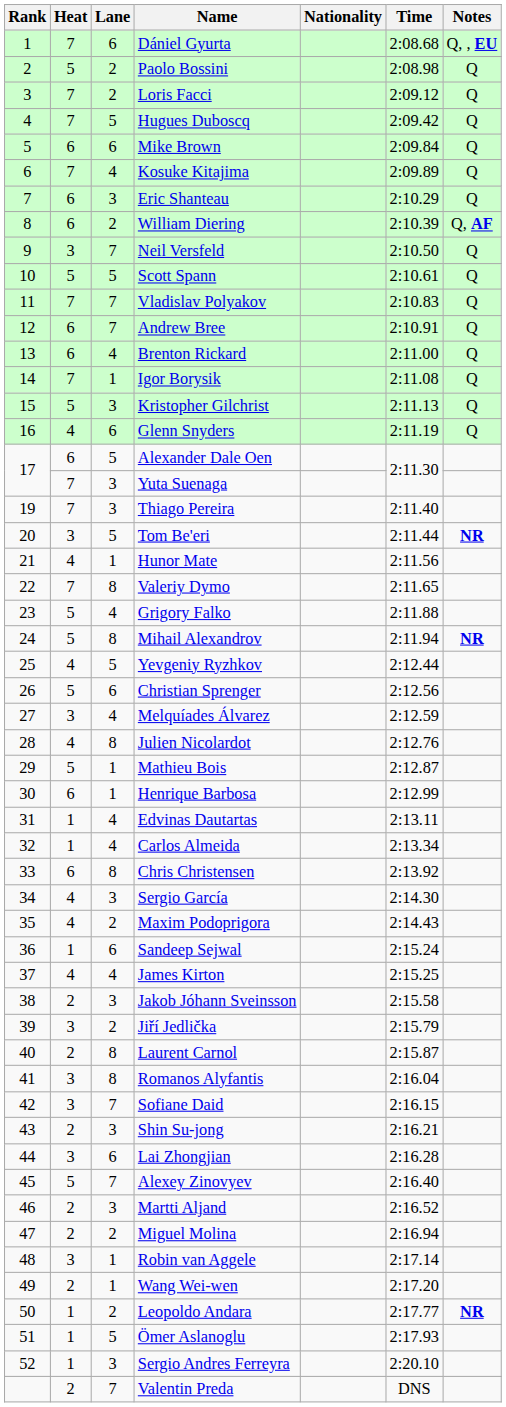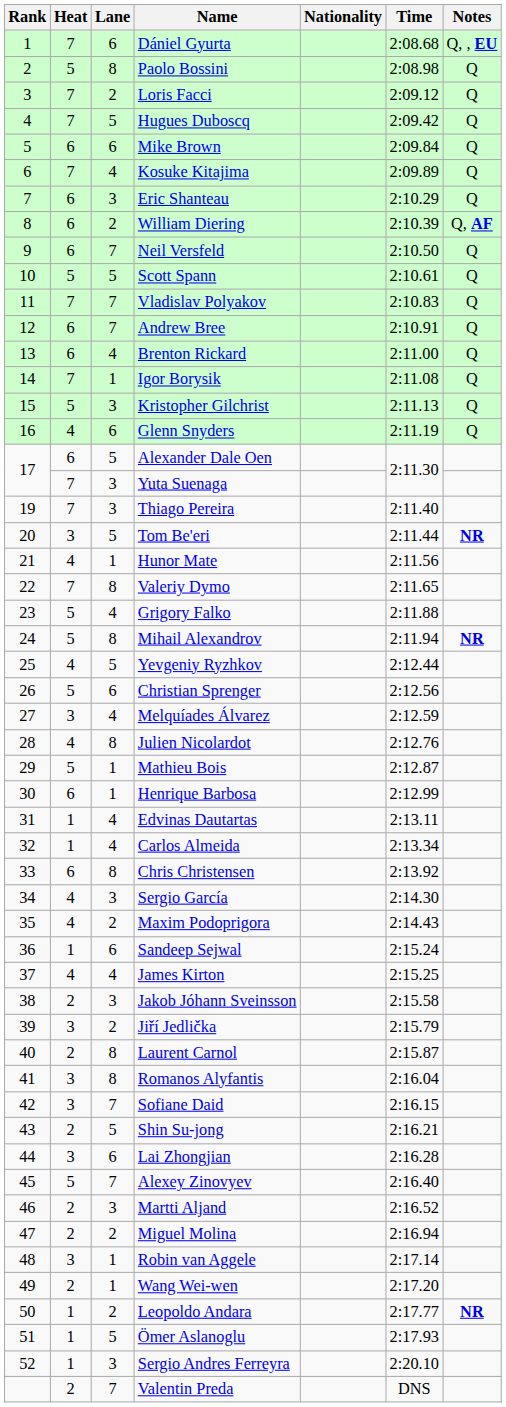 <table class='wikitable sortable' style='text-align:center'>
 <tr>
 <th>Rank</th>
 <th>Heat</th>
 <th>Lane</th>
 <th>Name</th>
 <th>Nationality</th>
 <th>Time</th>
 <th>Notes</th>
 </tr>
 <tr bgcolor=ccffcc>
 <td>1</td>
 <td>7</td>
 <td>6</td>
 <td align=left><a href='#'>Dániel Gyurta</a></td>
 <td align=left></td>
 <td>2:08.68</td>
 <td>Q, , <strong><a href='#'>EU</a></strong></td>
 </tr>
 <tr bgcolor=ccffcc>
 <td>2</td>
 <td>5</td>
-<td>2</td>
+<td>8</td>
 <td align=left><a href='#'>Paolo Bossini</a></td>
 <td align=left></td>
 <td>2:08.98</td>
 <td>Q</td>
 </tr>
 <tr bgcolor=ccffcc>
 <td>3</td>
 <td>7</td>
 <td>2</td>
 <td align=left><a href='#'>Loris Facci</a></td>
 <td align=left></td>
 <td>2:09.12</td>
 <td>Q</td>
 </tr>
 <tr bgcolor=ccffcc>
 <td>4</td>
 <td>7</td>
 <td>5</td>
 <td align=left><a href='#'>Hugues Duboscq</a></td>
 <td align=left></td>
 <td>2:09.42</td>
 <td>Q</td>
 </tr>
 <tr bgcolor=ccffcc>
 <td>5</td>
 <td>6</td>
 <td>6</td>
 <td align=left><a href='#'>Mike Brown</a></td>
 <td align=left></td>
 <td>2:09.84</td>
 <td>Q</td>
 </tr>
 <tr bgcolor=ccffcc>
 <td>6</td>
 <td>7</td>
 <td>4</td>
 <td align=left><a href='#'>Kosuke Kitajima</a></td>
 <td align=left></td>
 <td>2:09.89</td>
 <td>Q</td>
 </tr>
 <tr bgcolor=ccffcc>
 <td>7</td>
 <td>6</td>
 <td>3</td>
 <td align=left><a href='#'>Eric Shanteau</a></td>
 <td align=left></td>
 <td>2:10.29</td>
 <td>Q</td>
 </tr>
 <tr bgcolor=ccffcc>
 <td>8</td>
 <td>6</td>
 <td>2</td>
 <td align=left><a href='#'>William Diering</a></td>
 <td align=left></td>
 <td>2:10.39</td>
 <td>Q, <strong><a href='#'>AF</a></strong></td>
 </tr>
 <tr bgcolor=ccffcc>
 <td>9</td>
-<td>3</td>
+<td>6</td>
 <td>7</td>
 <td align=left><a href='#'>Neil Versfeld</a></td>
 <td align=left></td>
 <td>2:10.50</td>
 <td>Q</td>
 </tr>
 <tr bgcolor=ccffcc>
 <td>10</td>
 <td>5</td>
 <td>5</td>
 <td align=left><a href='#'>Scott Spann</a></td>
 <td align=left></td>
 <td>2:10.61</td>
 <td>Q</td>
 </tr>
 <tr bgcolor=ccffcc>
 <td>11</td>
 <td>7</td>
 <td>7</td>
 <td align=left><a href='#'>Vladislav Polyakov</a></td>
 <td align=left></td>
 <td>2:10.83</td>
 <td>Q</td>
 </tr>
 <tr bgcolor=ccffcc>
 <td>12</td>
 <td>6</td>
 <td>7</td>
 <td align=left><a href='#'>Andrew Bree</a></td>
 <td align=left></td>
 <td>2:10.91</td>
 <td>Q</td>
 </tr>
 <tr bgcolor=ccffcc>
 <td>13</td>
 <td>6</td>
 <td>4</td>
 <td align=left><a href='#'>Brenton Rickard</a></td>
 <td align=left></td>
 <td>2:11.00</td>
 <td>Q</td>
 </tr>
 <tr bgcolor=ccffcc>
 <td>14</td>
 <td>7</td>
 <td>1</td>
 <td align=left><a href='#'>Igor Borysik</a></td>
 <td align=left></td>
 <td>2:11.08</td>
 <td>Q</td>
 </tr>
 <tr bgcolor=ccffcc>
 <td>15</td>
 <td>5</td>
 <td>3</td>
 <td align=left><a href='#'>Kristopher Gilchrist</a></td>
 <td align=left></td>
 <td>2:11.13</td>
 <td>Q</td>
 </tr>
 <tr bgcolor=ccffcc>
 <td>16</td>
 <td>4</td>
 <td>6</td>
 <td align=left><a href='#'>Glenn Snyders</a></td>
 <td align=left></td>
 <td>2:11.19</td>
 <td>Q</td>
 </tr>
 <tr>
 <td rowspan=2>17</td>
 <td>6</td>
 <td>5</td>
 <td align=left><a href='#'>Alexander Dale Oen</a></td>
 <td align=left></td>
 <td rowspan=2>2:11.30</td>
 <td></td>
 </tr>
 <tr>
 <td>7</td>
 <td>3</td>
 <td align=left><a href='#'>Yuta Suenaga</a></td>
 <td align=left></td>
 <td></td>
 </tr>
 <tr>
 <td>19</td>
 <td>7</td>
 <td>3</td>
 <td align=left><a href='#'>Thiago Pereira</a></td>
 <td align=left></td>
 <td>2:11.40</td>
 <td></td>
 </tr>
 <tr>
 <td>20</td>
 <td>3</td>
 <td>5</td>
 <td align=left><a href='#'>Tom Be'eri</a></td>
 <td align=left></td>
 <td>2:11.44</td>
 <td><strong><a href='#'>NR</a></strong></td>
 </tr>
 <tr>
 <td>21</td>
 <td>4</td>
 <td>1</td>
 <td align=left><a href='#'>Hunor Mate</a></td>
 <td align=left></td>
 <td>2:11.56</td>
 <td></td>
 </tr>
 <tr>
 <td>22</td>
 <td>7</td>
 <td>8</td>
 <td align=left><a href='#'>Valeriy Dymo</a></td>
 <td align=left></td>
 <td>2:11.65</td>
 <td></td>
 </tr>
 <tr>
 <td>23</td>
 <td>5</td>
 <td>4</td>
 <td align=left><a href='#'>Grigory Falko</a></td>
 <td align=left></td>
 <td>2:11.88</td>
 <td></td>
 </tr>
 <tr>
 <td>24</td>
 <td>5</td>
 <td>8</td>
 <td align=left><a href='#'>Mihail Alexandrov</a></td>
 <td align=left></td>
 <td>2:11.94</td>
 <td><strong><a href='#'>NR</a></strong></td>
 </tr>
 <tr>
 <td>25</td>
 <td>4</td>
 <td>5</td>
 <td align=left><a href='#'>Yevgeniy Ryzhkov</a></td>
 <td align=left></td>
 <td>2:12.44</td>
 <td></td>
 </tr>
 <tr>
 <td>26</td>
 <td>5</td>
 <td>6</td>
 <td align=left><a href='#'>Christian Sprenger</a></td>
 <td align=left></td>
 <td>2:12.56</td>
 <td></td>
 </tr>
 <tr>
 <td>27</td>
 <td>3</td>
 <td>4</td>
 <td align=left><a href='#'>Melquíades Álvarez</a></td>
 <td align=left></td>
 <td>2:12.59</td>
 <td></td>
 </tr>
 <tr>
 <td>28</td>
 <td>4</td>
 <td>8</td>
 <td align=left><a href='#'>Julien Nicolardot</a></td>
 <td align=left></td>
 <td>2:12.76</td>
 <td></td>
 </tr>
 <tr>
 <td>29</td>
 <td>5</td>
 <td>1</td>
 <td align=left><a href='#'>Mathieu Bois</a></td>
 <td align=left></td>
 <td>2:12.87</td>
 <td></td>
 </tr>
 <tr>
 <td>30</td>
 <td>6</td>
 <td>1</td>
 <td align=left><a href='#'>Henrique Barbosa</a></td>
 <td align=left></td>
 <td>2:12.99</td>
 <td></td>
 </tr>
 <tr>
 <td>31</td>
 <td>1</td>
 <td>4</td>
 <td align=left><a href='#'>Edvinas Dautartas</a></td>
 <td align=left></td>
 <td>2:13.11</td>
 <td></td>
 </tr>
 <tr>
 <td>32</td>
 <td>1</td>
 <td>4</td>
 <td align=left><a href='#'>Carlos Almeida</a></td>
 <td align=left></td>
 <td>2:13.34</td>
 <td></td>
 </tr>
 <tr>
 <td>33</td>
 <td>6</td>
 <td>8</td>
 <td align=left><a href='#'>Chris Christensen</a></td>
 <td align=left></td>
 <td>2:13.92</td>
 <td></td>
 </tr>
 <tr>
 <td>34</td>
 <td>4</td>
 <td>3</td>
 <td align=left><a href='#'>Sergio García</a></td>
 <td align=left></td>
 <td>2:14.30</td>
 <td></td>
 </tr>
 <tr>
 <td>35</td>
 <td>4</td>
 <td>2</td>
 <td align=left><a href='#'>Maxim Podoprigora</a></td>
 <td align=left></td>
 <td>2:14.43</td>
 <td></td>
 </tr>
 <tr>
 <td>36</td>
 <td>1</td>
 <td>6</td>
 <td align=left><a href='#'>Sandeep Sejwal</a></td>
 <td align=left></td>
 <td>2:15.24</td>
 <td></td>
 </tr>
 <tr>
 <td>37</td>
 <td>4</td>
 <td>4</td>
 <td align=left><a href='#'>James Kirton</a></td>
 <td align=left></td>
 <td>2:15.25</td>
 <td></td>
 </tr>
 <tr>
 <td>38</td>
 <td>2</td>
 <td>3</td>
 <td align=left><a href='#'>Jakob Jóhann Sveinsson</a></td>
 <td align=left></td>
 <td>2:15.58</td>
 <td></td>
 </tr>
 <tr>
 <td>39</td>
 <td>3</td>
 <td>2</td>
 <td align=left><a href='#'>Jiří Jedlička</a></td>
 <td align=left></td>
 <td>2:15.79</td>
 <td></td>
 </tr>
 <tr>
 <td>40</td>
 <td>2</td>
 <td>8</td>
 <td align=left><a href='#'>Laurent Carnol</a></td>
 <td align=left></td>
 <td>2:15.87</td>
 <td></td>
 </tr>
 <tr>
 <td>41</td>
 <td>3</td>
 <td>8</td>
 <td align=left><a href='#'>Romanos Alyfantis</a></td>
 <td align=left></td>
 <td>2:16.04</td>
 <td></td>
 </tr>
 <tr>
 <td>42</td>
 <td>3</td>
 <td>7</td>
 <td align=left><a href='#'>Sofiane Daid</a></td>
 <td align=left></td>
 <td>2:16.15</td>
 <td></td>
 </tr>
 <tr>
 <td>43</td>
 <td>2</td>
-<td>3</td>
+<td>5</td>
 <td align=left><a href='#'>Shin Su-jong</a></td>
 <td align=left></td>
 <td>2:16.21</td>
 <td></td>
 </tr>
 <tr>
 <td>44</td>
 <td>3</td>
 <td>6</td>
 <td align=left><a href='#'>Lai Zhongjian</a></td>
 <td align=left></td>
 <td>2:16.28</td>
 <td></td>
 </tr>
 <tr>
 <td>45</td>
 <td>5</td>
 <td>7</td>
 <td align=left><a href='#'>Alexey Zinovyev</a></td>
 <td align=left></td>
 <td>2:16.40</td>
 <td></td>
 </tr>
 <tr>
 <td>46</td>
 <td>2</td>
 <td>3</td>
 <td align=left><a href='#'>Martti Aljand</a></td>
 <td align=left></td>
 <td>2:16.52</td>
 <td></td>
 </tr>
 <tr>
 <td>47</td>
 <td>2</td>
 <td>2</td>
 <td align=left><a href='#'>Miguel Molina</a></td>
 <td align=left></td>
 <td>2:16.94</td>
 <td></td>
 </tr>
 <tr>
 <td>48</td>
 <td>3</td>
 <td>1</td>
 <td align=left><a href='#'>Robin van Aggele</a></td>
 <td align=left></td>
 <td>2:17.14</td>
 <td></td>
 </tr>
 <tr>
 <td>49</td>
 <td>2</td>
 <td>1</td>
 <td align=left><a href='#'>Wang Wei-wen</a></td>
 <td align=left></td>
 <td>2:17.20</td>
 <td></td>
 </tr>
 <tr>
 <td>50</td>
 <td>1</td>
 <td>2</td>
 <td align=left><a href='#'>Leopoldo Andara</a></td>
 <td align=left></td>
 <td>2:17.77</td>
 <td><strong><a href='#'>NR</a></strong></td>
 </tr>
 <tr>
 <td>51</td>
 <td>1</td>
 <td>5</td>
 <td align=left><a href='#'>Ömer Aslanoglu</a></td>
 <td align=left></td>
 <td>2:17.93</td>
 <td></td>
 </tr>
 <tr>
 <td>52</td>
 <td>1</td>
 <td>3</td>
 <td align=left><a href='#'>Sergio Andres Ferreyra</a></td>
 <td align=left></td>
 <td>2:20.10</td>
 <td></td>
 </tr>
 <tr>
 <td></td>
 <td>2</td>
 <td>7</td>
 <td align=left><a href='#'>Valentin Preda</a></td>
 <td align=left></td>
 <td>DNS</td>
 <td></td>
 </tr>
 </table>
